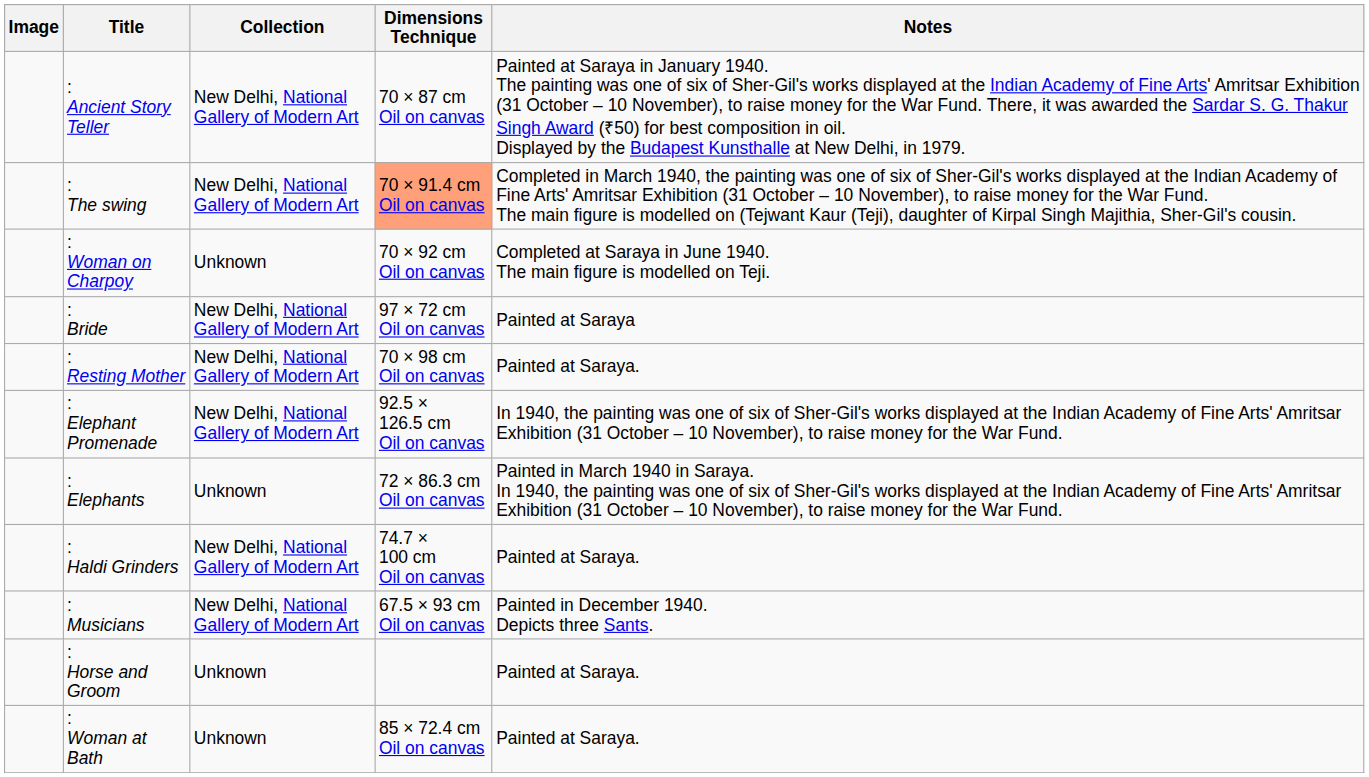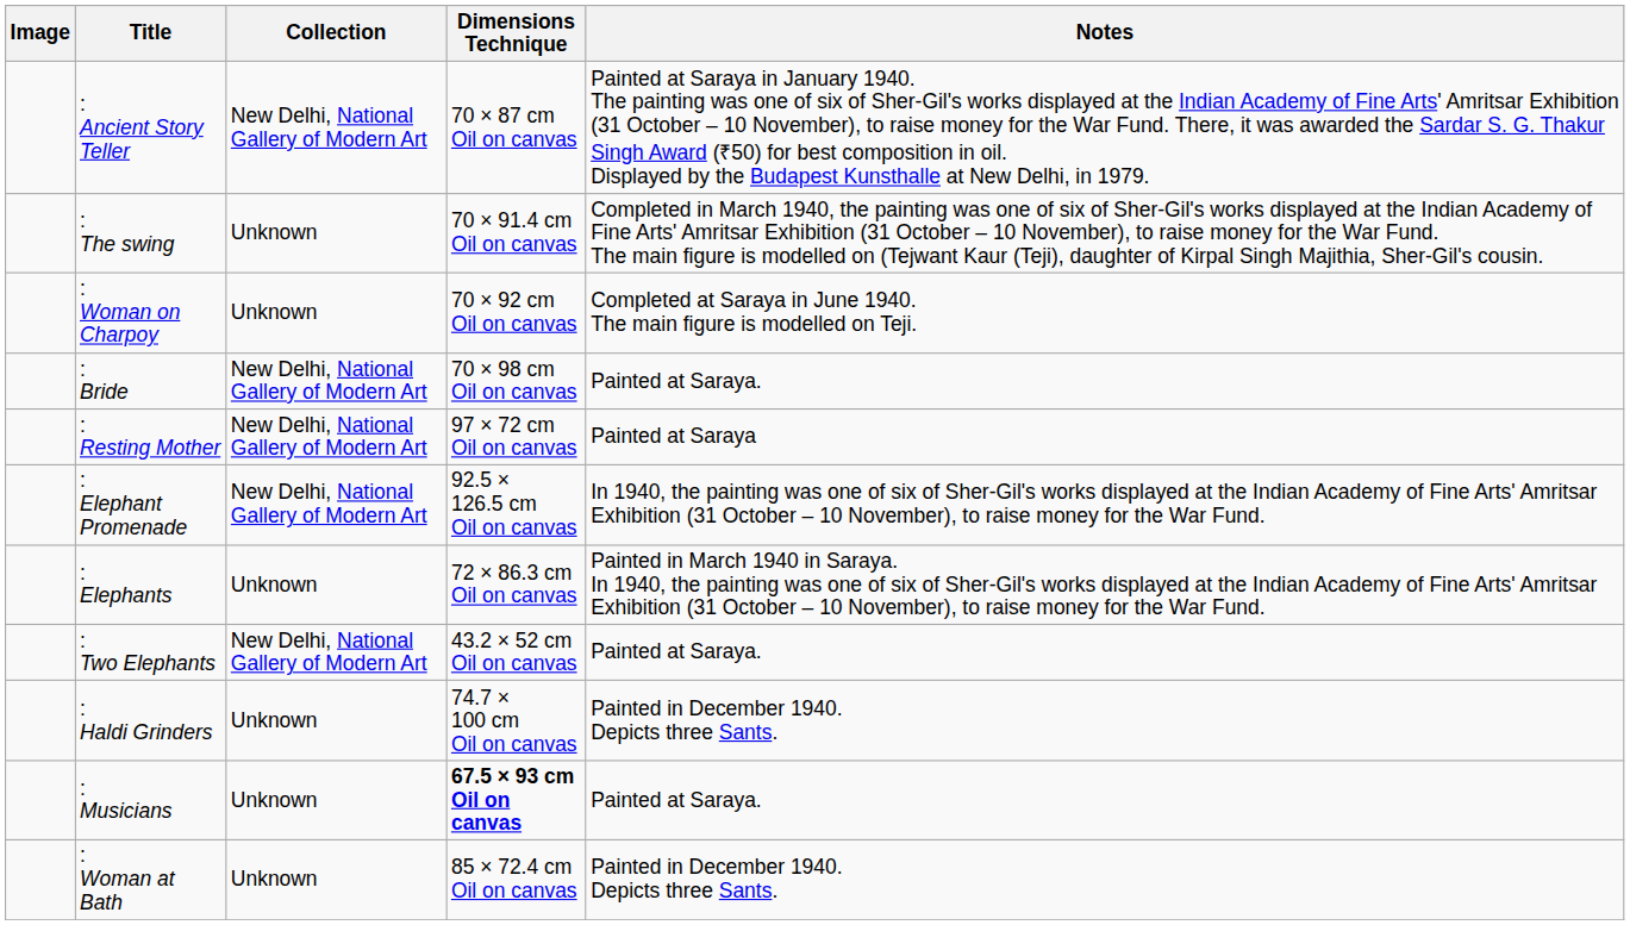 <table class="wikitable plainrowheaders sortable">
 <tr style="background:#ccc; text-align:center;">
 <th scope="col" class="unsortable">Image</th>
 <th scope="col">Title</th>
 <th scope="col">Collection</th>
 <th scope="col">Dimensions<br>Technique</th>
 <th scope="col" class="unsortable">Notes </th>
 </tr>
 <tr>
 <td></td>
 <td>:<br><em><a href='#'>Ancient Story Teller</a></em></td>
 <td>New Delhi, <a href='#'>National Gallery of Modern Art</a></td>
 <td>70 × 87 cm<br><a href='#'>Oil on canvas</a></td>
 <td>Painted at Saraya in January 1940.<br>The painting was one of six of Sher-Gil's works displayed at the <a href='#'>Indian Academy of Fine Arts</a>' Amritsar Exhibition (31 October – 10 November), to raise money for the War Fund. There, it was awarded the <a href='#'>Sardar S. G. Thakur Singh Award</a> (₹50) for best composition in oil.<br>Displayed by the <a href='#'>Budapest Kunsthalle</a> at New Delhi, in 1979.</td>
 </tr>
 <tr>
 <td></td>
 <td>:<br><em>The swing</em></td>
-<td>New Delhi, <a href='#'>National Gallery of Modern Art</a></td>
-<td style="background: lightsalmon;">70 × 91.4 cm<br><a href='#'>Oil on canvas</a></td>
+<td>Unknown</td>
+<td>70 × 91.4 cm<br><a href='#'>Oil on canvas</a></td>
 <td>Completed in March 1940, the painting was one of six of Sher-Gil's works displayed at the Indian Academy of Fine Arts' Amritsar Exhibition (31 October – 10 November), to raise money for the War Fund.<br>The main figure is modelled on (Tejwant Kaur (Teji), daughter of Kirpal Singh Majithia, Sher-Gil's cousin.</td>
 </tr>
 <tr>
 <td></td>
 <td>:<br><em><a href='#'>Woman on Charpoy</a></em></td>
 <td>Unknown</td>
 <td>70 × 92 cm<br><a href='#'>Oil on canvas</a></td>
 <td>Completed at Saraya in June 1940.<br>The main figure is modelled on Teji.</td>
 </tr>
 <tr>
 <td></td>
 <td>:<br><em>Bride</em></td>
 <td>New Delhi, <a href='#'>National Gallery of Modern Art</a></td>
-<td>97 × 72 cm<br><a href='#'>Oil on canvas</a></td>
-<td>Painted at Saraya</td>
+<td>70 × 98 cm<br><a href='#'>Oil on canvas</a></td>
+<td>Painted at Saraya.</td>
 </tr>
 <tr>
 <td></td>
 <td>:<br><em><a href='#'>Resting Mother</a></em></td>
 <td>New Delhi, <a href='#'>National Gallery of Modern Art</a></td>
-<td>70 × 98 cm<br><a href='#'>Oil on canvas</a></td>
-<td>Painted at Saraya.</td>
+<td>97 × 72 cm<br><a href='#'>Oil on canvas</a></td>
+<td>Painted at Saraya</td>
 </tr>
 <tr>
 <td></td>
 <td>:<br><em>Elephant Promenade</em></td>
 <td>New Delhi, <a href='#'>National Gallery of Modern Art</a></td>
 <td>92.5 × 126.5 cm<br><a href='#'>Oil on canvas</a></td>
 <td>In 1940, the painting was one of six of Sher-Gil's works displayed at the Indian Academy of Fine Arts' Amritsar Exhibition (31 October – 10 November), to raise money for the War Fund.</td>
 </tr>
 <tr>
 <td></td>
 <td>:<br><em>Elephants</em></td>
 <td>Unknown</td>
 <td>72 × 86.3 cm<br><a href='#'>Oil on canvas</a></td>
 <td>Painted in March 1940 in Saraya.<br>In 1940, the painting was one of six of Sher-Gil's works displayed at the Indian Academy of Fine Arts' Amritsar Exhibition (31 October – 10 November), to raise money for the War Fund.</td>
 </tr>
 <tr>
 <td></td>
-<td>:<br><em>Haldi Grinders</em></td>
+<td>:<br><em>Two Elephants</em></td>
 <td>New Delhi, <a href='#'>National Gallery of Modern Art</a></td>
-<td>74.7 × 100 cm<br><a href='#'>Oil on canvas</a></td>
+<td>43.2 × 52 cm<br><a href='#'>Oil on canvas</a></td>
 <td>Painted at Saraya.</td>
 </tr>
 <tr>
 <td></td>
-<td>:<br><em>Musicians</em></td>
-<td>New Delhi, <a href='#'>National Gallery of Modern Art</a></td>
-<td>67.5 × 93 cm<br><a href='#'>Oil on canvas</a></td>
+<td>:<br><em>Haldi Grinders</em></td>
+<td>Unknown</td>
+<td>74.7 × 100 cm<br><a href='#'>Oil on canvas</a></td>
 <td>Painted in December 1940.<br>Depicts three <a href='#'>Sants</a>.</td>
 </tr>
 <tr>
 <td></td>
-<td>:<br><em>Horse and Groom</em></td>
+<td>:<br><em>Musicians</em></td>
 <td>Unknown</td>
-<td></td>
+<td><strong>67.5 × 93 cm<br><a href='#'>Oil on canvas</a></strong></td>
 <td>Painted at Saraya.</td>
 </tr>
 <tr>
 <td></td>
 <td>:<br><em>Woman at Bath</em></td>
 <td>Unknown</td>
 <td>85 × 72.4 cm<br><a href='#'>Oil on canvas</a></td>
-<td>Painted at Saraya.</td>
+<td>Painted in December 1940.<br>Depicts three <a href='#'>Sants</a>.</td>
 </tr>
 <tr>
 </tr>
 </table>
